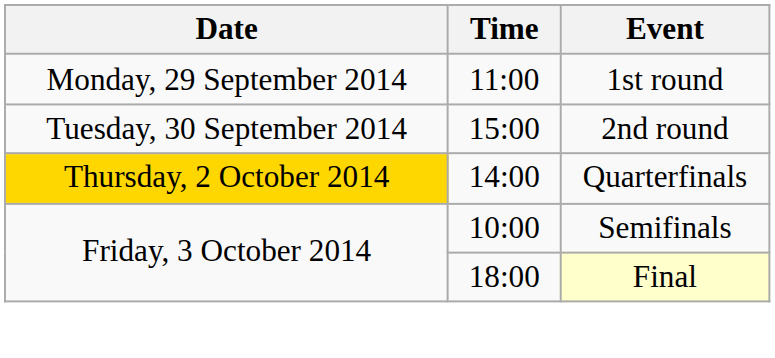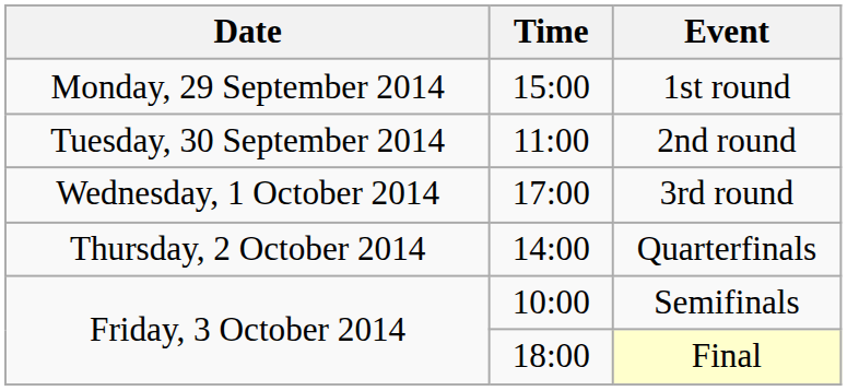 <table class = "wikitable" style="text-align:center;">
 <tr>
 <th width=220>Date</th>
 <th width=50>Time</th>
 <th width=100>Event</th>
 </tr>
 <tr>
 <td>Monday, 29 September 2014</td>
-<td>11:00</td>
+<td>15:00</td>
 <td>1st round</td>
 </tr>
 <tr>
 <td>Tuesday, 30 September 2014</td>
-<td>15:00</td>
+<td>11:00</td>
 <td>2nd round</td>
 </tr>
 <tr>
-<td style="background: gold;">Thursday, 2 October 2014</td>
+<td>Wednesday, 1 October 2014</td>
+<td>17:00</td>
+<td>3rd round</td>
+</tr>
+<tr>
+<td>Thursday, 2 October 2014</td>
 <td>14:00</td>
 <td>Quarterfinals</td>
 </tr>
 <tr>
 <td rowspan=2>Friday, 3 October 2014</td>
 <td>10:00</td>
 <td>Semifinals</td>
 </tr>
 <tr>
 <td>18:00</td>
 <td bgcolor=ffffcc>Final</td>
 </tr>
 </table>
